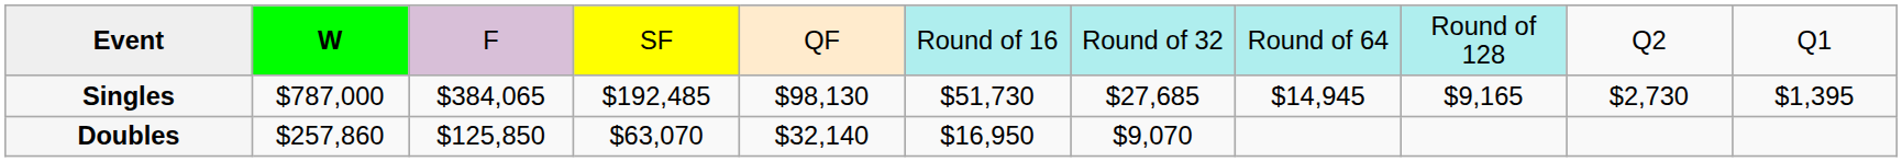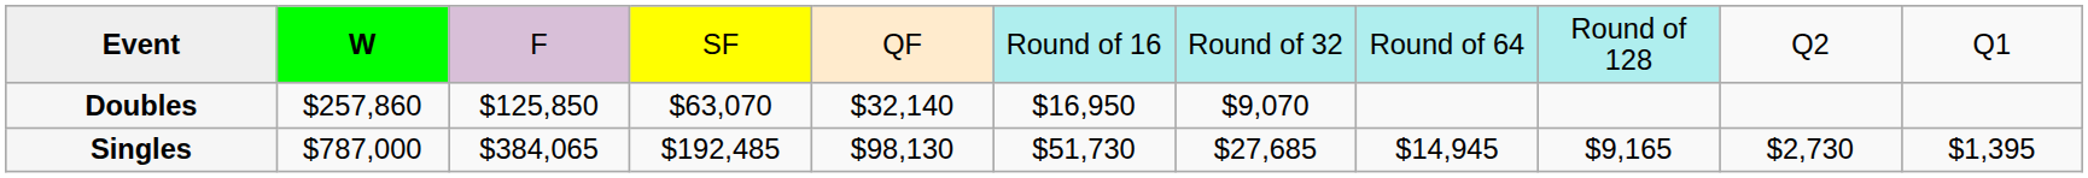 <table class=wikitable style=font-size:90%;text-align:center>
 <tr>
 <td width=130 bgcolor=efefef><strong>Event</strong></td>
 <td width=80 bgcolor=lime><strong>W</strong></td>
 <td width=85 bgcolor=thistle>F</td>
 <td width=85 bgcolor=ffff00>SF</td>
 <td width=85 bgcolor=ffebcd>QF</td>
 <td width=85 bgcolor=afeeee>Round of 16</td>
 <td width=85 bgcolor=afeeee>Round of 32</td>
 <td width=85 bgcolor=afeeee>Round of 64</td>
 <td width=85 bgcolor=afeeee>Round of 128</td>
 <td width=85>Q2</td>
 <td width=85>Q1</td>
 </tr>
 <tr>
+<th style=background:#f6f6f6>Doubles</th>
+<td>$257,860</td>
+<td>$125,850</td>
+<td>$63,070</td>
+<td>$32,140</td>
+<td>$16,950</td>
+<td>$9,070</td>
+<td></td>
+<td></td>
+<td></td>
+<td></td>
+</tr>
+<tr>
 <th style=background:#f6f6f6>Singles</th>
 <td>$787,000</td>
 <td>$384,065</td>
 <td>$192,485</td>
 <td>$98,130</td>
 <td>$51,730</td>
 <td>$27,685</td>
 <td>$14,945</td>
 <td>$9,165</td>
 <td>$2,730</td>
 <td>$1,395</td>
 </tr>
-<tr>
-<th style=background:#f6f6f6>Doubles</th>
-<td>$257,860</td>
-<td>$125,850</td>
-<td>$63,070</td>
-<td>$32,140</td>
-<td>$16,950</td>
-<td>$9,070</td>
-<td></td>
-<td></td>
-<td></td>
-<td></td>
-</tr>
 </table>
